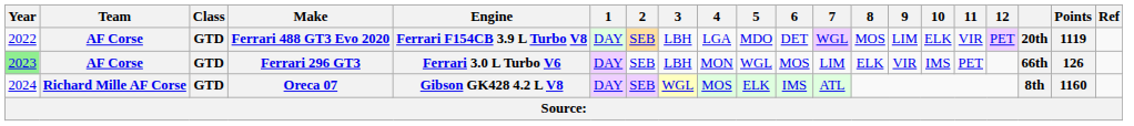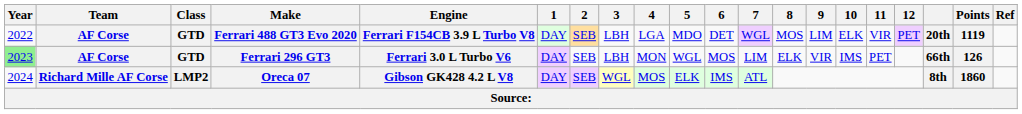 <table class="wikitable" style="text-align:center; font-size:85%">
 <tr>
 <th>Year</th>
 <th>Team</th>
 <th>Class</th>
 <th>Make</th>
 <th>Engine</th>
 <th>1</th>
 <th>2</th>
 <th>3</th>
 <th>4</th>
 <th>5</th>
 <th>6</th>
 <th>7</th>
 <th>8</th>
 <th>9</th>
 <th>10</th>
 <th>11</th>
 <th>12</th>
 <th></th>
 <th>Points</th>
 <th>Ref</th>
 </tr>
 <tr>
 <td><a href='#'>2022</a></td>
 <th nowrap><a href='#'>AF Corse</a></th>
 <th>GTD</th>
 <th nowrap><a href='#'>Ferrari 488 GT3 Evo 2020</a></th>
 <th nowrap><a href='#'>Ferrari F154CB</a> 3.9 L <a href='#'>Turbo</a> <a href='#'>V8</a></th>
 <td style="background:#DFFFDF;"><a href='#'>DAY</a><br></td>
 <td style="background:#FFDF9F;"><a href='#'>SEB</a><br></td>
 <td><a href='#'>LBH</a></td>
 <td><a href='#'>LGA</a></td>
 <td><a href='#'>MDO</a></td>
 <td><a href='#'>DET</a></td>
 <td style="background:#EFCFFF;"><a href='#'>WGL</a><br></td>
 <td style="background:"><a href='#'>MOS</a><br></td>
 <td style="background:"><a href='#'>LIM</a><br></td>
 <td style="background:"><a href='#'>ELK</a><br></td>
 <td style="background:"><a href='#'>VIR</a><br></td>
 <td style="background:#EFCFFF;"><a href='#'>PET</a><br></td>
 <th>20th</th>
 <th>1119</th>
 <td></td>
 </tr>
 <tr>
 <td style="background: lightgreen;"><a href='#'>2023</a></td>
 <th nowrap><a href='#'>AF Corse</a></th>
 <th>GTD</th>
 <th nowrap><a href='#'>Ferrari 296 GT3</a></th>
 <th nowrap><a href='#'>Ferrari</a> 3.0 L Turbo <a href='#'>V6</a></th>
 <td style="background:#EFCFFF;"><a href='#'>DAY</a><br></td>
 <td><a href='#'>SEB</a><br></td>
 <td><a href='#'>LBH</a><br></td>
 <td><a href='#'>MON</a><br></td>
 <td><a href='#'>WGL</a><br></td>
 <td><a href='#'>MOS</a><br></td>
 <td><a href='#'>LIM</a><br></td>
 <td><a href='#'>ELK</a><br></td>
 <td><a href='#'>VIR</a><br></td>
 <td><a href='#'>IMS</a></td>
 <td><a href='#'>PET</a><br></td>
 <td></td>
 <th>66th</th>
 <th>126</th>
 <td></td>
 </tr>
 <tr>
 <td><a href='#'>2024</a></td>
 <th nowrap><a href='#'>Richard Mille AF Corse</a></th>
-<th>GTD</th>
+<th>LMP2</th>
 <th nowrap><a href='#'>Oreca 07</a></th>
 <th nowrap><a href='#'>Gibson</a> GK428 4.2 L <a href='#'>V8</a></th>
 <td style="background:#EFCFFF;"><a href='#'>DAY</a><br></td>
 <td style="background:#EFCFFF;"><a href='#'>SEB</a><br></td>
 <td style="background:#FFFFBF;"><a href='#'>WGL</a><br></td>
 <td style="background:#DFFFDF;"><a href='#'>MOS</a><br></td>
 <td style="background:#DFFFDF;"><a href='#'>ELK</a><br></td>
 <td style="background:#DFFFDF;"><a href='#'>IMS</a><br></td>
 <td style="background:#DFFFDF;"><a href='#'>ATL</a><br></td>
 <td colspan=5></td>
 <th>8th</th>
-<th>1160</th>
+<th>1860</th>
 <td></td>
 </tr>
 <tr>
 <th colspan="20">Source:</th>
 </tr>
 </table>
